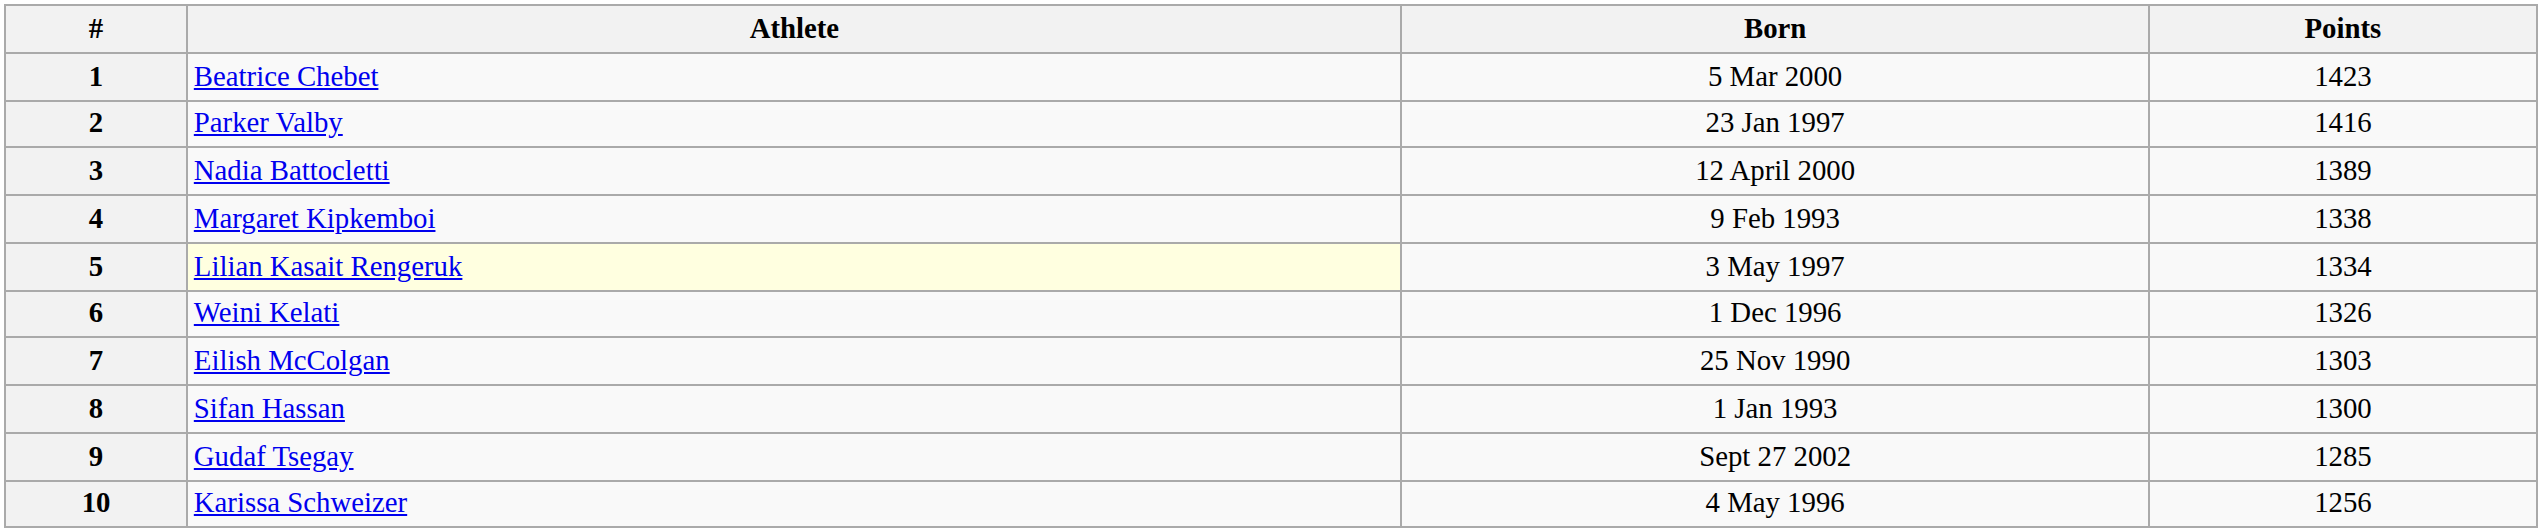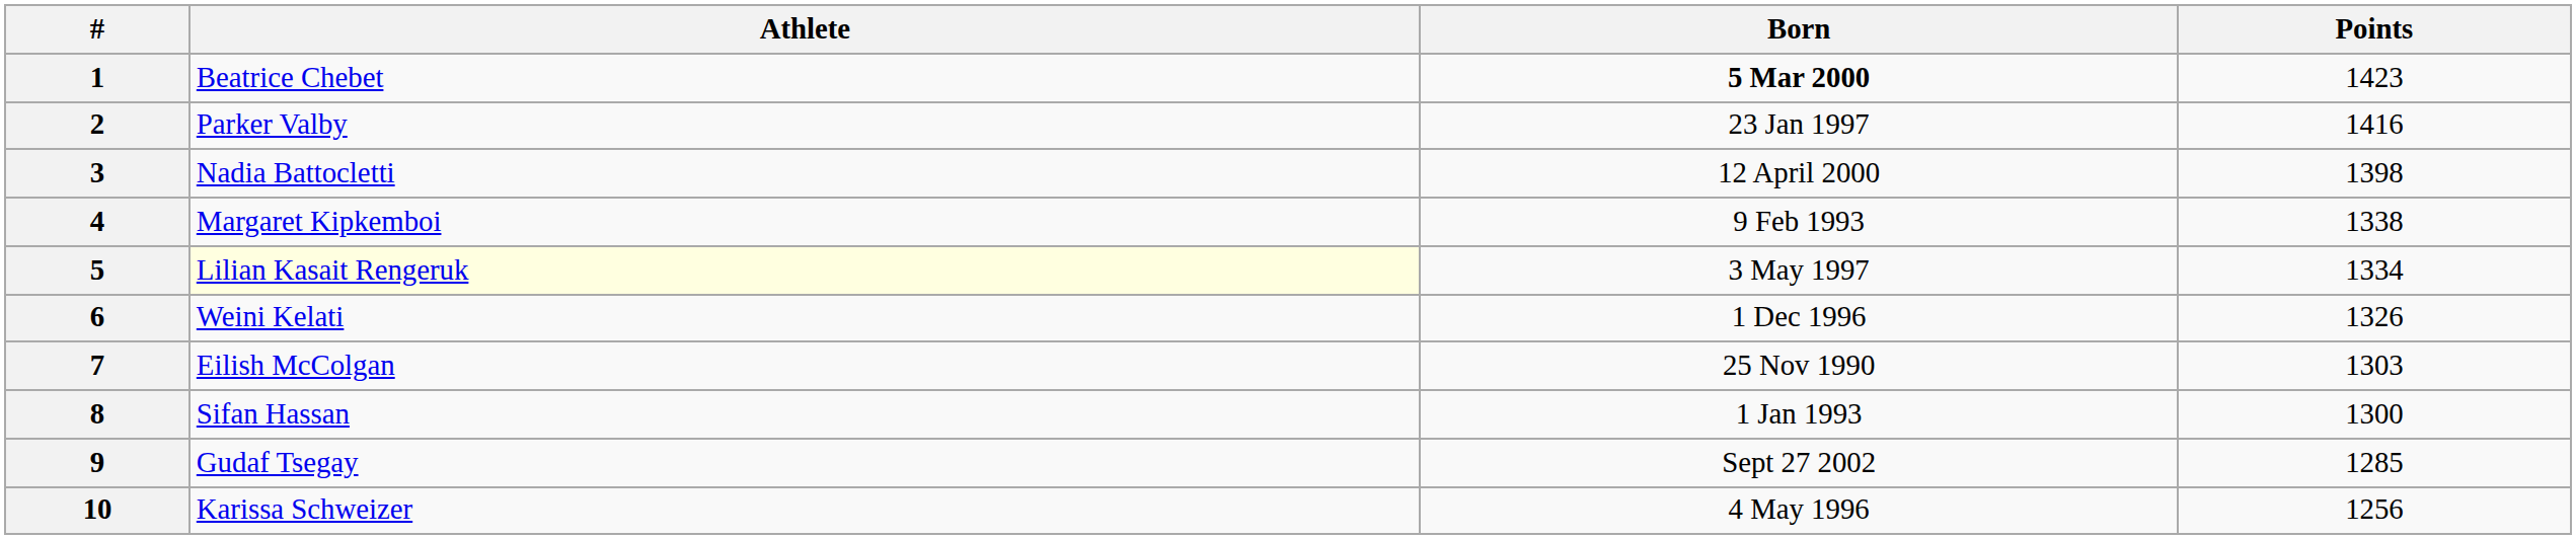 <table class="wikitable" width=80% style="font-size:90%; text-align:center;">
 <tr>
 <th>#</th>
 <th>Athlete</th>
 <th>Born</th>
 <th>Points</th>
 </tr>
 <tr>
 <th>1</th>
 <td align=left> <a href='#'>Beatrice Chebet</a></td>
-<td>5 Mar 2000</td>
+<td><strong>5 Mar 2000</strong></td>
 <td>1423</td>
 </tr>
 <tr>
 <th>2</th>
 <td align=left> <a href='#'>Parker Valby</a></td>
 <td>23 Jan 1997</td>
 <td>1416</td>
 </tr>
 <tr>
 <th>3</th>
 <td align=left> <a href='#'>Nadia Battocletti</a></td>
 <td>12 April 2000</td>
-<td>1389</td>
+<td>1398</td>
 </tr>
 <tr>
 <th>4</th>
 <td align=left> <a href='#'>Margaret Kipkemboi</a></td>
 <td>9 Feb 1993</td>
 <td>1338</td>
 </tr>
 <tr>
 <th>5</th>
 <td align=left style="background: lightyellow;"> <a href='#'>Lilian Kasait Rengeruk</a></td>
 <td>3 May 1997</td>
 <td>1334</td>
 </tr>
 <tr>
 <th>6</th>
 <td align=left> <a href='#'>Weini Kelati</a></td>
 <td>1 Dec 1996</td>
 <td>1326</td>
 </tr>
 <tr>
 <th>7</th>
 <td align=left> <a href='#'>Eilish McColgan</a></td>
 <td>25 Nov 1990</td>
 <td>1303</td>
 </tr>
 <tr>
 <th>8</th>
 <td align=left> <a href='#'>Sifan Hassan</a></td>
 <td>1 Jan 1993</td>
 <td>1300</td>
 </tr>
 <tr>
 <th>9</th>
 <td align=left> <a href='#'>Gudaf Tsegay</a></td>
 <td>Sept 27 2002</td>
 <td>1285</td>
 </tr>
 <tr>
 <th>10</th>
 <td align=left> <a href='#'>Karissa Schweizer</a></td>
 <td>4 May 1996</td>
 <td>1256</td>
 </tr>
 </table>
